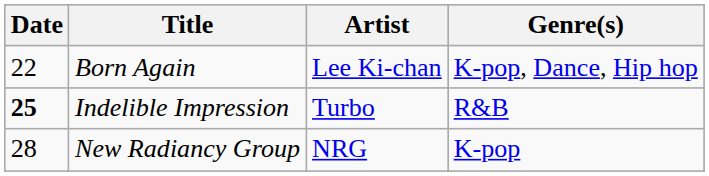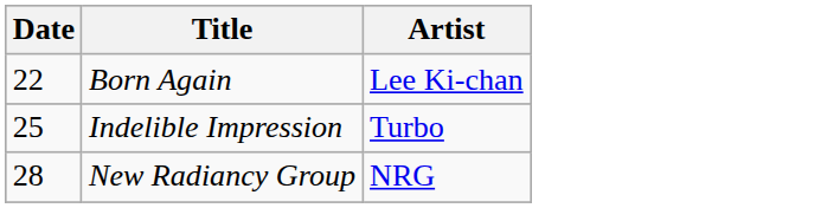 <table class="wikitable" style="text-align: left;">
 <tr>
 <th>Date</th>
 <th>Title</th>
 <th>Artist</th>
-<th>Genre(s)</th>
 </tr>
 <tr>
 <td>22</td>
 <td><em>Born Again</em></td>
 <td><a href='#'>Lee Ki-chan</a></td>
-<td><a href='#'>K-pop</a>, <a href='#'>Dance</a>, <a href='#'>Hip hop</a></td>
 </tr>
 <tr>
-<td><strong>25</strong></td>
+<td>25</td>
 <td><em>Indelible Impression</em></td>
 <td><a href='#'>Turbo</a></td>
-<td><a href='#'>R&B</a></td>
 </tr>
 <tr>
 <td>28</td>
 <td><em>New Radiancy Group</em></td>
 <td><a href='#'>NRG</a></td>
-<td><a href='#'>K-pop</a></td>
 </tr>
 </table>
